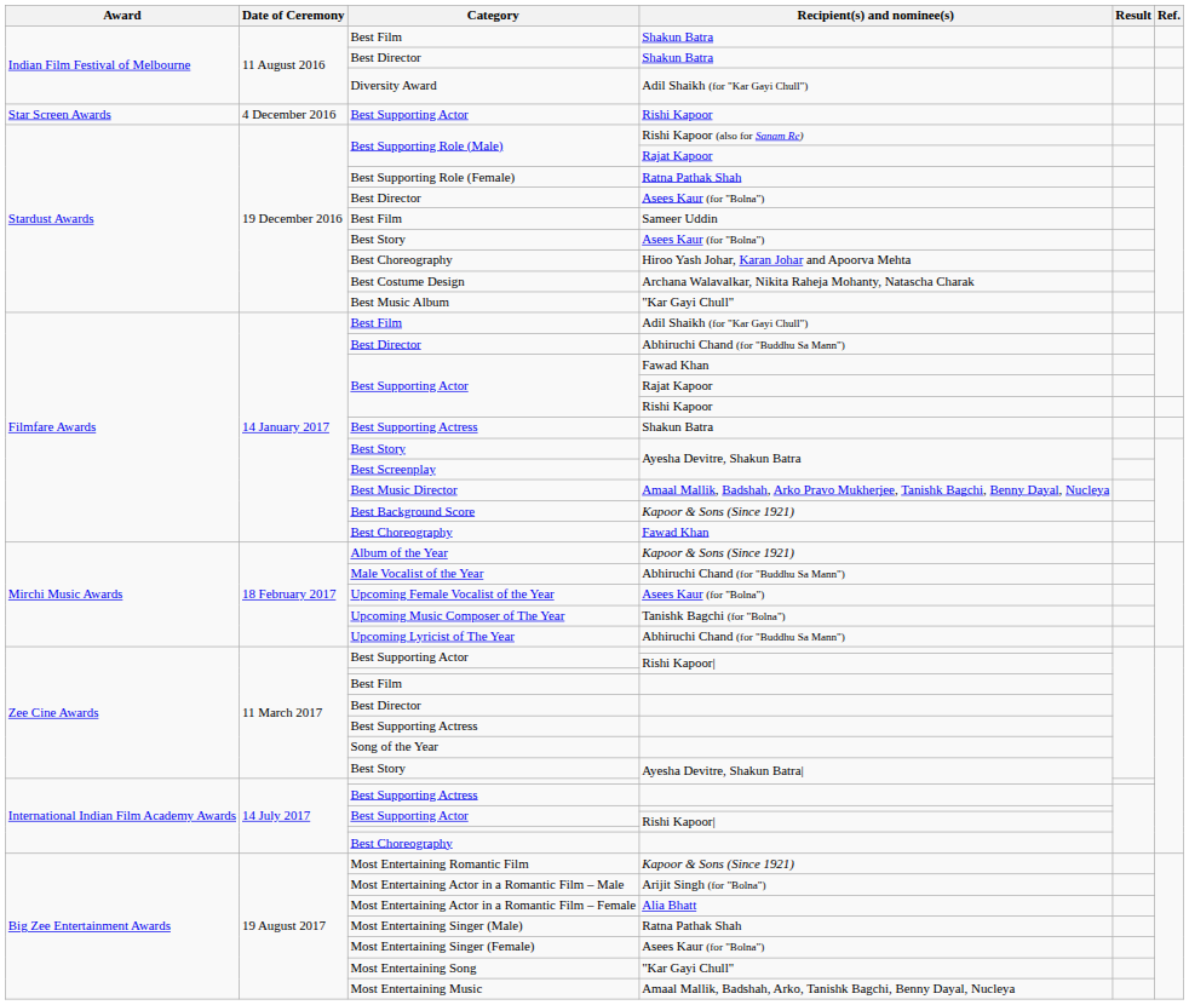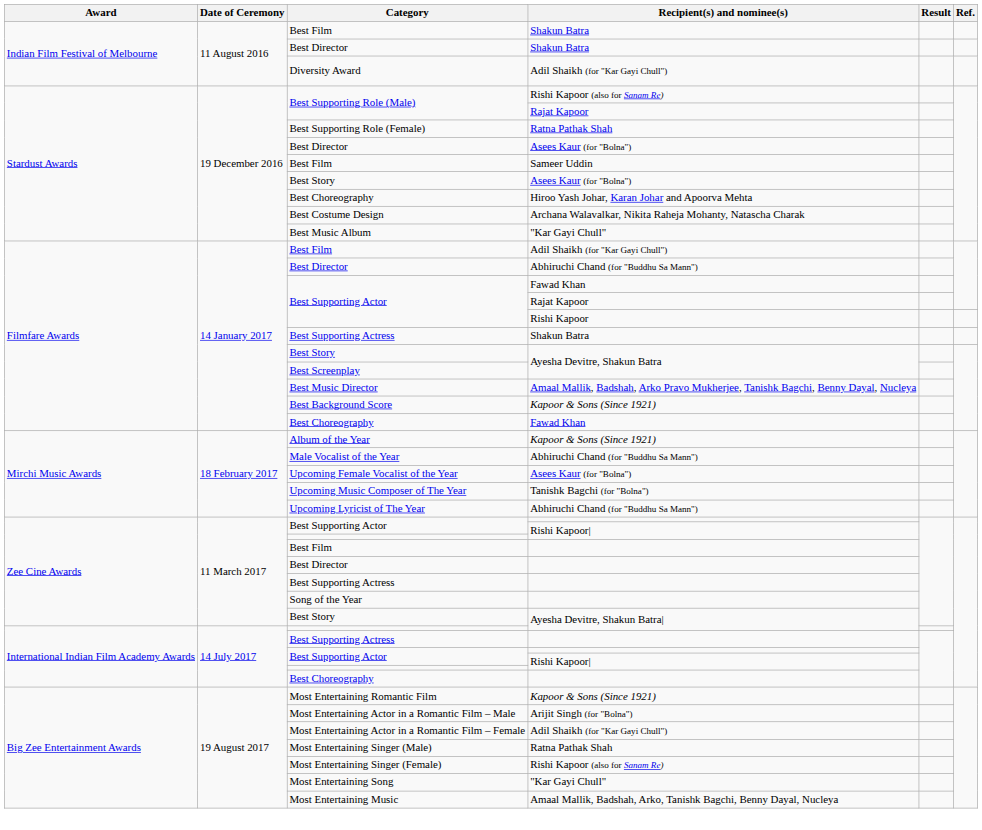 <table class="wikitable sortable">
 <tr>
 <th>Award</th>
 <th>Date of Ceremony</th>
 <th>Category</th>
 <th>Recipient(s) and nominee(s)</th>
 <th>Result</th>
 <th>Ref.</th>
 </tr>
 <tr>
 <td rowspan="3"><a href='#'>Indian Film Festival of Melbourne</a></td>
 <td rowspan="3">11 August 2016</td>
 <td>Best Film</td>
 <td><a href='#'>Shakun Batra</a></td>
 <td></td>
 <td></td>
 </tr>
 <tr>
 <td>Best Director</td>
 <td><a href='#'>Shakun Batra</a></td>
 <td></td>
 <td></td>
 </tr>
 <tr>
 <td>Diversity Award</td>
 <td>Adil Shaikh <small>(for "Kar Gayi Chull")</small></td>
 <td></td>
 <td><br><br></td>
-</tr>
-<tr>
-<td><a href='#'>Star Screen Awards</a></td>
-<td>4 December 2016</td>
-<td><a href='#'>Best Supporting Actor</a></td>
-<td><a href='#'>Rishi Kapoor</a></td>
-<td></td>
-<td></td>
 </tr>
 <tr>
 <td rowspan="9"><a href='#'>Stardust Awards</a></td>
 <td rowspan="9">19 December 2016</td>
 <td rowspan="2"><a href='#'>Best Supporting Role (Male)</a></td>
 <td>Rishi Kapoor <small>(also for <em><a href='#'>Sanam Re</a>)</em></small></td>
 <td></td>
 <td rowspan="9"></td>
 </tr>
 <tr>
 <td><a href='#'>Rajat Kapoor</a></td>
 <td></td>
 </tr>
 <tr>
 <td>Best Supporting Role (Female)</td>
 <td><a href='#'>Ratna Pathak Shah</a></td>
 <td></td>
 </tr>
 <tr>
 <td>Best Director</td>
 <td><a href='#'>Asees Kaur</a> <small>(for "Bolna")</small></td>
 <td></td>
 </tr>
 <tr>
 <td>Best Film</td>
 <td>Sameer Uddin</td>
 <td></td>
 </tr>
 <tr>
 <td>Best Story</td>
 <td><a href='#'>Asees Kaur</a> <small>(for "Bolna")</small></td>
 <td></td>
 </tr>
 <tr>
 <td>Best Choreography</td>
 <td>Hiroo Yash Johar, <a href='#'>Karan Johar</a> and Apoorva Mehta</td>
 <td></td>
 </tr>
 <tr>
 <td>Best Costume Design</td>
 <td>Archana Walavalkar, Nikita Raheja Mohanty, Natascha Charak</td>
 <td></td>
 </tr>
 <tr>
 <td>Best Music Album</td>
 <td>"Kar Gayi Chull"</td>
 <td></td>
 </tr>
 <tr>
 <td rowspan="11"><a href='#'>Filmfare Awards</a></td>
 <td rowspan="11"><a href='#'>14 January 2017</a></td>
 <td><a href='#'>Best Film</a></td>
 <td>Adil Shaikh <small>(for "Kar Gayi Chull")</small></td>
 <td></td>
 <td rowspan="4"></td>
 </tr>
 <tr>
 <td><a href='#'>Best Director</a></td>
 <td>Abhiruchi Chand <small>(for "Buddhu Sa Mann")</small></td>
 <td></td>
 </tr>
 <tr>
 <td rowspan="3"><a href='#'>Best Supporting Actor</a></td>
 <td>Fawad Khan</td>
 <td></td>
 </tr>
 <tr>
 <td>Rajat Kapoor</td>
 <td></td>
 </tr>
 <tr>
 <td>Rishi Kapoor</td>
 <td></td>
 <td></td>
 </tr>
 <tr>
 <td><a href='#'>Best Supporting Actress</a></td>
 <td>Shakun Batra</td>
 <td></td>
 <td></td>
 </tr>
 <tr>
 <td><a href='#'>Best Story</a></td>
 <td rowspan="2">Ayesha Devitre, Shakun Batra</td>
 <td></td>
 <td rowspan="5"></td>
 </tr>
 <tr>
 <td><a href='#'>Best Screenplay</a></td>
 <td></td>
 </tr>
 <tr>
 <td><a href='#'>Best Music Director</a></td>
 <td><a href='#'>Amaal Mallik</a>, <a href='#'>Badshah</a>, <a href='#'>Arko Pravo Mukherjee</a>, <a href='#'>Tanishk Bagchi</a>, <a href='#'>Benny Dayal</a>, <a href='#'>Nucleya</a></td>
 <td></td>
 </tr>
 <tr>
 <td><a href='#'>Best Background Score</a></td>
 <td><em>Kapoor & Sons (Since 1921)</em></td>
 <td></td>
 </tr>
 <tr>
 <td><a href='#'>Best Choreography</a></td>
 <td><a href='#'>Fawad Khan</a></td>
 <td></td>
 </tr>
 <tr>
 <td rowspan="5"><a href='#'>Mirchi Music Awards</a></td>
 <td rowspan="5"><a href='#'>18 February 2017</a></td>
 <td><a href='#'>Album of the Year</a></td>
 <td><em>Kapoor & Sons (Since 1921)</em></td>
 <td></td>
 <td rowspan="5"></td>
 </tr>
 <tr>
 <td><a href='#'>Male Vocalist of the Year</a></td>
 <td>Abhiruchi Chand <small>(for "Buddhu Sa Mann")</small></td>
 <td></td>
 </tr>
 <tr>
 <td><a href='#'>Upcoming Female Vocalist of the Year</a></td>
 <td><a href='#'>Asees Kaur</a> <small>(for "Bolna")</small></td>
 <td></td>
 </tr>
 <tr>
 <td><a href='#'>Upcoming Music Composer of The Year</a></td>
 <td>Tanishk Bagchi <small>(for "Bolna")</small></td>
 <td></td>
 </tr>
 <tr>
 <td><a href='#'>Upcoming Lyricist of The Year</a></td>
 <td>Abhiruchi Chand <small>(for "Buddhu Sa Mann")</small></td>
 <td></td>
 </tr>
 <tr>
 <td rowspan="8"><a href='#'>Zee Cine Awards</a></td>
 <td rowspan="8">11 March 2017</td>
 <td rowspan="2">Best Supporting Actor</td>
 <td Rajat Kapoor></td>
 <td rowspan="8"></td>
 </tr>
 <tr>
 <td rowspan="2">Rishi Kapoor|</td>
 </tr>
 <tr>
 <td Best Actor in a Comic Role></td>
 </tr>
 <tr>
 <td>Best Film</td>
 <td></td>
 </tr>
 <tr>
 <td>Best Director</td>
 <td Shakun Batra></td>
 </tr>
 <tr>
 <td>Best Supporting Actress</td>
 <td Ratna Pathak Shah></td>
 </tr>
 <tr>
 <td>Song of the Year</td>
 <td "Kar Gayi Chull"></td>
 </tr>
 <tr>
 <td>Best Story</td>
 <td rowspan="2">Ayesha Devitre, Shakun Batra|</td>
 </tr>
 <tr>
 <td rowspan="6"><a href='#'>International Indian Film Academy Awards</a></td>
 <td rowspan="6"><a href='#'>14 July 2017</a></td>
 <td></td>
 <td></td>
 </tr>
 <tr>
 <td><a href='#'>Best Supporting Actress</a></td>
 <td Ratna Pathak Shah></td>
 <td rowspan="5"></td>
 </tr>
 <tr>
 <td rowspan="2"><a href='#'>Best Supporting Actor</a></td>
 <td Rajat Kapoor></td>
 </tr>
 <tr>
 <td rowspan="2">Rishi Kapoor|</td>
 </tr>
 <tr>
 <td></td>
 </tr>
 <tr>
 <td><a href='#'>Best Choreography</a></td>
 <td Adil Shaikh></td>
 </tr>
 <tr>
 <td rowspan="7"><a href='#'>Big Zee Entertainment Awards</a></td>
 <td rowspan="7">19 August 2017</td>
 <td>Most Entertaining Romantic Film</td>
 <td><em>Kapoor & Sons (Since 1921)</em></td>
 <td></td>
 <td rowspan="7"></td>
 </tr>
 <tr>
 <td>Most Entertaining Actor in a Romantic Film – Male</td>
 <td>Arijit Singh <small>(for "Bolna")</small></td>
 <td></td>
 </tr>
 <tr>
 <td>Most Entertaining Actor in a Romantic Film – Female</td>
-<td><a href='#'>Alia Bhatt</a></td>
+<td>Adil Shaikh <small>(for "Kar Gayi Chull")</small></td>
 <td></td>
 </tr>
 <tr>
 <td>Most Entertaining Singer (Male)</td>
 <td>Ratna Pathak Shah</td>
 <td></td>
 </tr>
 <tr>
 <td>Most Entertaining Singer (Female)</td>
-<td>Asees Kaur <small>(for "Bolna")</small></td>
+<td>Rishi Kapoor <small>(also for <em><a href='#'>Sanam Re</a>)</em></small></td>
 <td></td>
 </tr>
 <tr>
 <td>Most Entertaining Song</td>
 <td>"Kar Gayi Chull"</td>
 <td></td>
 </tr>
 <tr>
 <td>Most Entertaining Music</td>
 <td>Amaal Mallik, Badshah, Arko, Tanishk Bagchi, Benny Dayal, Nucleya</td>
 <td></td>
 </tr>
 </table>
